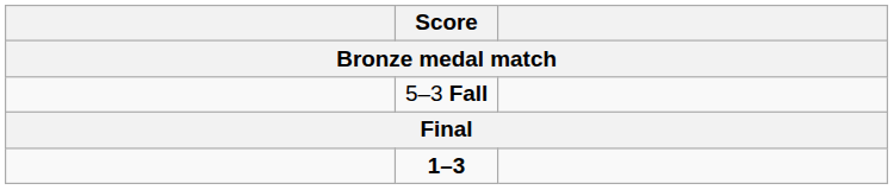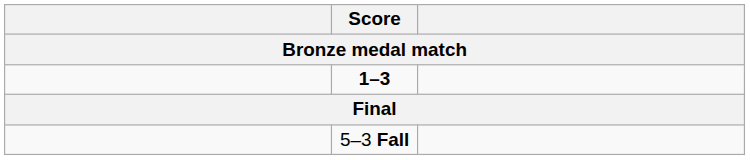 <table class="wikitable" style="text-align: left;">
 <tr>
 <th align="right" width="270"></th>
 <th width="65">Score</th>
 <th align="left" width="270"></th>
 </tr>
 <tr>
 <th colspan="3">Bronze medal match</th>
 </tr>
 <tr>
+<td></td>
+<td align=center><strong>1–3</strong></td>
 <td><strong></strong></td>
-<td align=center>5–3 <strong>Fall</strong></td>
-<td></td>
 </tr>
 <tr>
 <th colspan="3">Final</th>
 </tr>
 <tr>
+<td><strong></strong></td>
+<td align=center>5–3 <strong>Fall</strong></td>
 <td></td>
-<td align=center><strong>1–3</strong></td>
-<td><strong></strong></td>
 </tr>
 </table>
